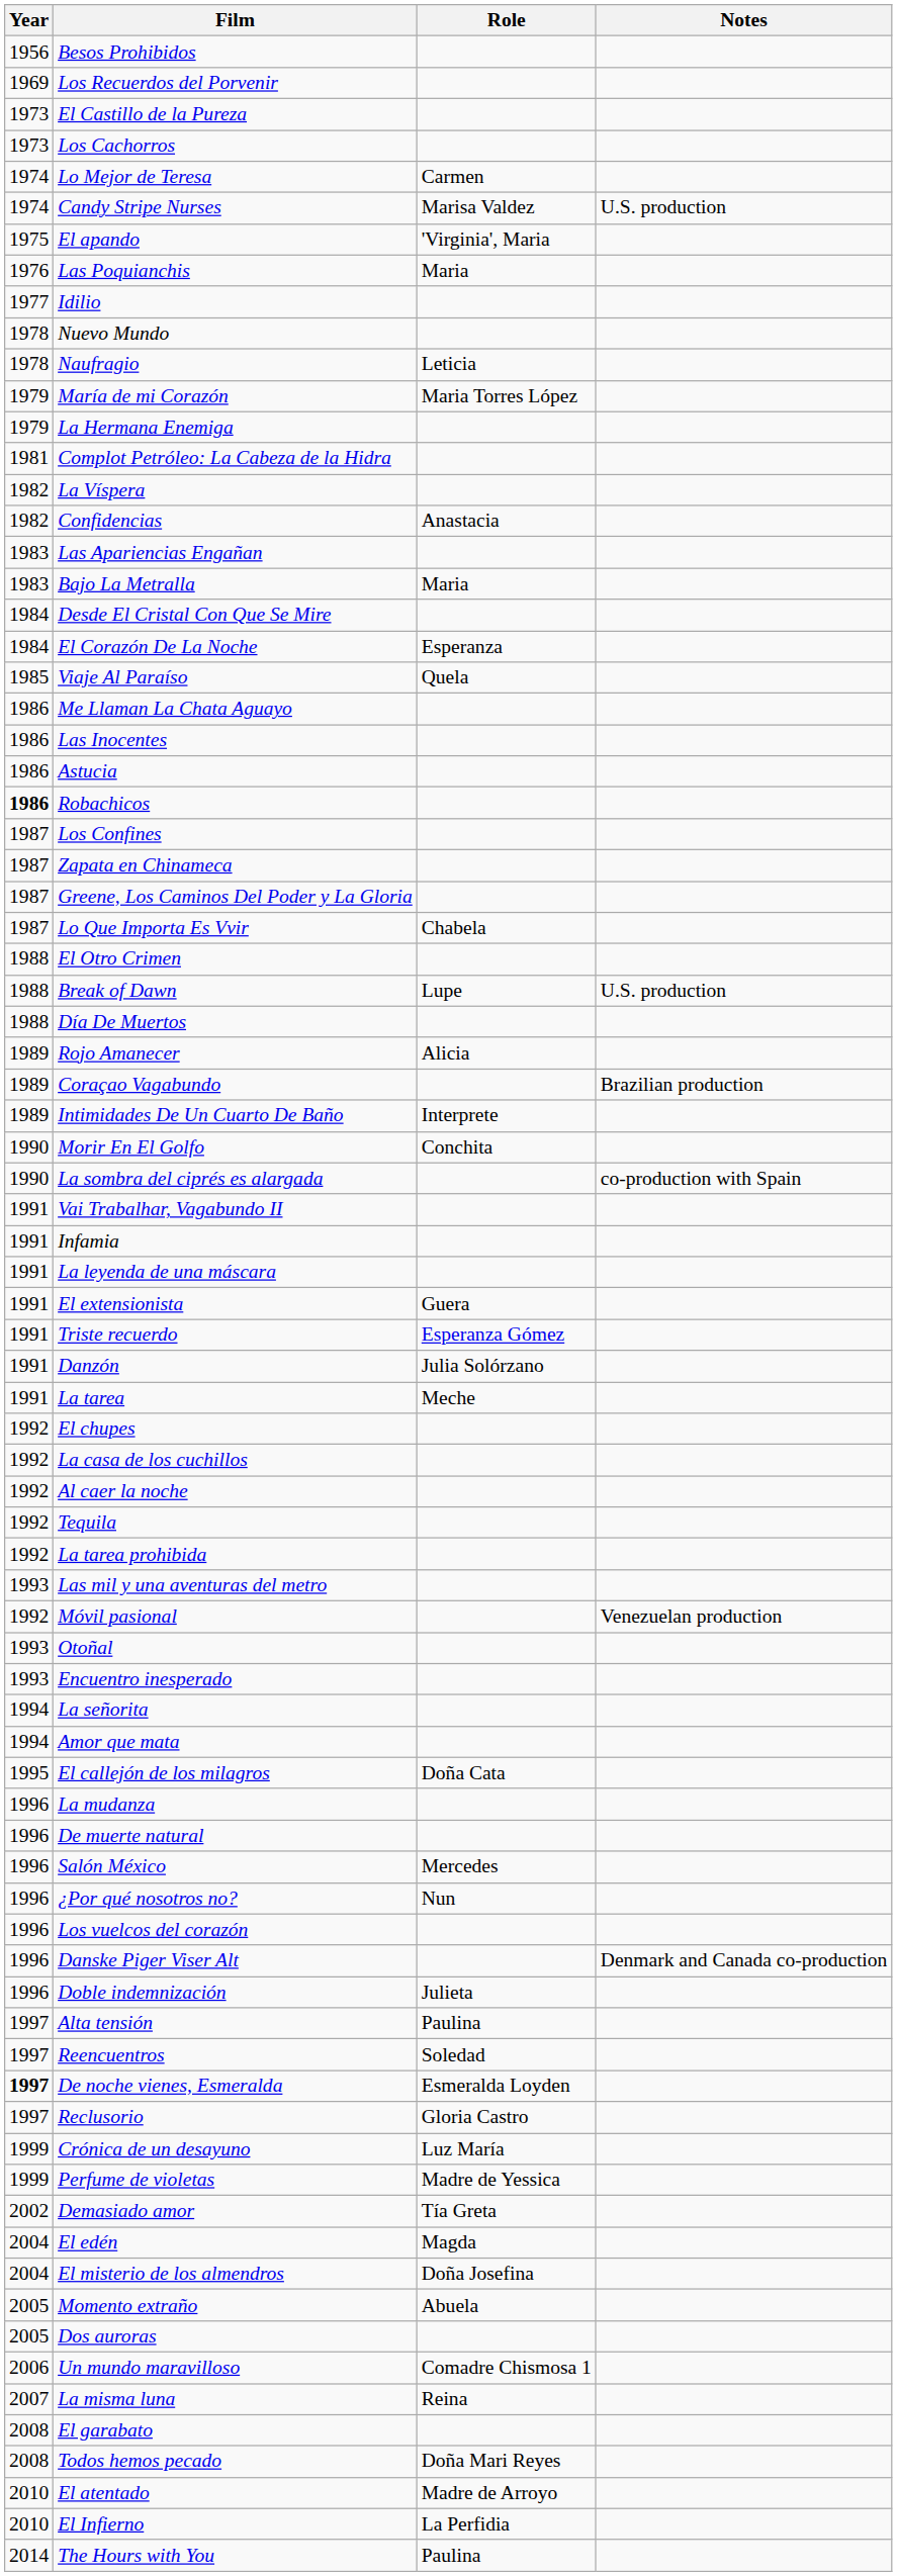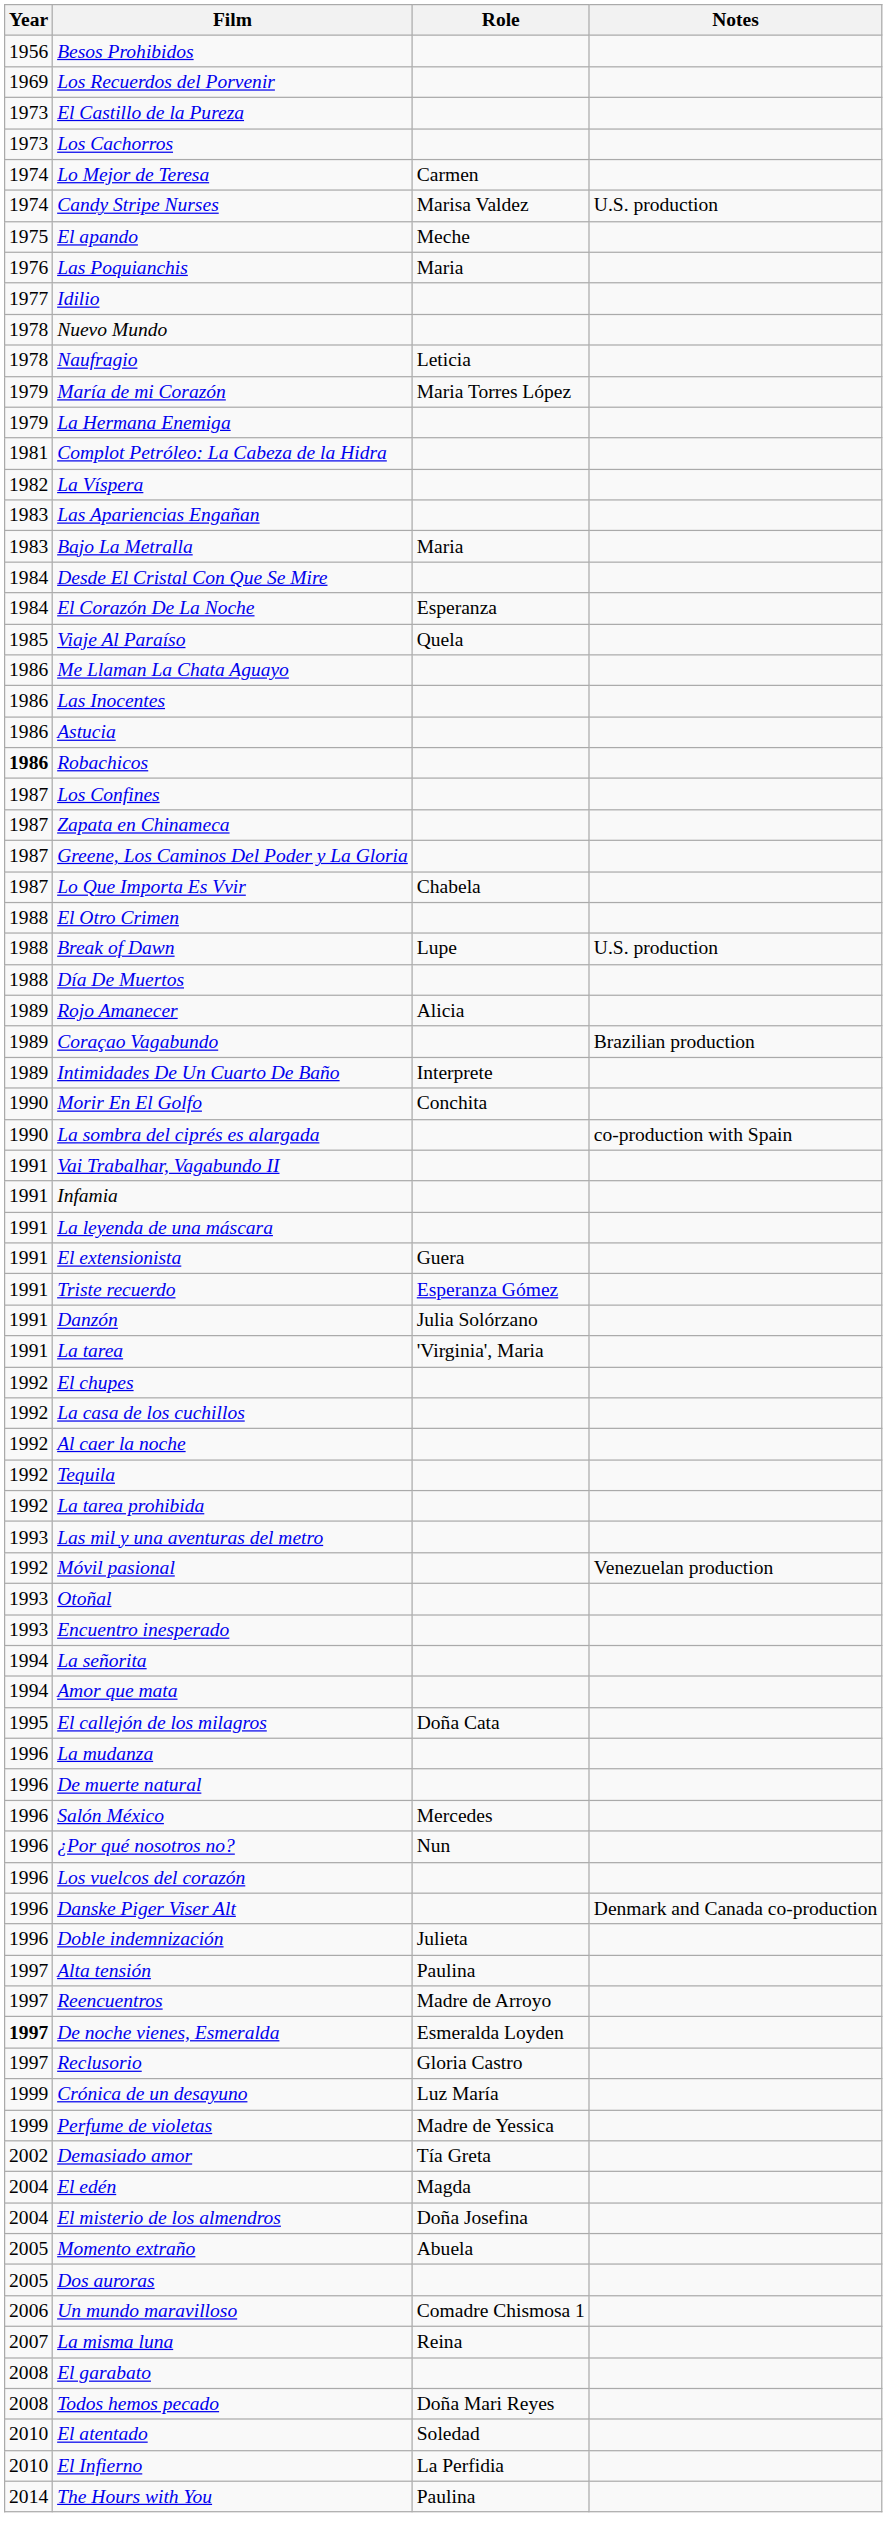 <table class="wikitable sortable">
 <tr>
 <th>Year</th>
 <th>Film</th>
 <th>Role</th>
 <th class="unsortable">Notes</th>
 </tr>
 <tr>
 <td>1956</td>
 <td><em><a href='#'>Besos Prohibidos</a></em></td>
 <td></td>
 <td></td>
 </tr>
 <tr>
 <td>1969</td>
 <td><em><a href='#'>Los Recuerdos del Porvenir</a></em></td>
 <td></td>
 <td></td>
 </tr>
 <tr>
 <td>1973</td>
 <td><em><a href='#'>El Castillo de la Pureza</a></em></td>
 <td></td>
 <td></td>
 </tr>
 <tr>
 <td>1973</td>
 <td><em><a href='#'>Los Cachorros</a></em></td>
 <td></td>
 <td></td>
 </tr>
 <tr>
 <td>1974</td>
 <td><em><a href='#'>Lo Mejor de Teresa</a></em></td>
 <td>Carmen</td>
 <td></td>
 </tr>
 <tr>
 <td>1974</td>
 <td><em><a href='#'>Candy Stripe Nurses</a></em></td>
 <td>Marisa Valdez</td>
 <td>U.S. production</td>
 </tr>
 <tr>
 <td>1975</td>
 <td><em><a href='#'>El apando</a></em></td>
-<td>'Virginia', Maria</td>
+<td>Meche</td>
 <td></td>
 </tr>
 <tr>
 <td>1976</td>
 <td><em><a href='#'>Las Poquianchis</a></em></td>
 <td>Maria</td>
 <td></td>
 </tr>
 <tr>
 <td>1977</td>
 <td><em><a href='#'>Idilio</a></em></td>
 <td></td>
 <td></td>
 </tr>
 <tr>
 <td>1978</td>
 <td><em>Nuevo Mundo</em></td>
 <td></td>
 <td></td>
 </tr>
 <tr>
 <td>1978</td>
 <td><em><a href='#'>Naufragio</a></em></td>
 <td>Leticia</td>
 <td></td>
 </tr>
 <tr>
 <td>1979</td>
 <td><em><a href='#'>María de mi Corazón</a></em></td>
 <td>Maria Torres López</td>
 <td></td>
 </tr>
 <tr>
 <td>1979</td>
 <td><em><a href='#'>La Hermana Enemiga</a></em></td>
 <td></td>
 <td></td>
 </tr>
 <tr>
 <td>1981</td>
 <td><em><a href='#'>Complot Petróleo: La Cabeza de la Hidra</a></em></td>
 <td></td>
 <td></td>
 </tr>
 <tr>
 <td>1982</td>
 <td><em><a href='#'>La Víspera</a></em></td>
 <td></td>
-<td></td>
-</tr>
-<tr>
-<td>1982</td>
-<td><em><a href='#'>Confidencias</a></em></td>
-<td>Anastacia</td>
 <td></td>
 </tr>
 <tr>
 <td>1983</td>
 <td><em><a href='#'>Las Apariencias Engañan</a></em></td>
 <td></td>
 <td></td>
 </tr>
 <tr>
 <td>1983</td>
 <td><em><a href='#'>Bajo La Metralla</a></em></td>
 <td>Maria</td>
 <td></td>
 </tr>
 <tr>
 <td>1984</td>
 <td><em><a href='#'>Desde El Cristal Con Que Se Mire</a></em></td>
 <td></td>
 <td></td>
 </tr>
 <tr>
 <td>1984</td>
 <td><em><a href='#'>El Corazón De La Noche</a></em></td>
 <td>Esperanza</td>
 <td></td>
 </tr>
 <tr>
 <td>1985</td>
 <td><em><a href='#'>Viaje Al Paraíso</a></em></td>
 <td>Quela</td>
 <td></td>
 </tr>
 <tr>
 <td>1986</td>
 <td><em><a href='#'>Me Llaman La Chata Aguayo</a></em></td>
 <td></td>
 <td></td>
 </tr>
 <tr>
 <td>1986</td>
 <td><em><a href='#'>Las Inocentes</a></em></td>
 <td></td>
 <td></td>
 </tr>
 <tr>
 <td>1986</td>
 <td><em><a href='#'>Astucia</a></em></td>
 <td></td>
 <td></td>
 </tr>
 <tr>
 <td><strong>1986</strong></td>
 <td><em><a href='#'>Robachicos</a></em></td>
 <td></td>
 <td></td>
 </tr>
 <tr>
 <td>1987</td>
 <td><em><a href='#'>Los Confines</a></em></td>
 <td></td>
 <td></td>
 </tr>
 <tr>
 <td>1987</td>
 <td><em><a href='#'>Zapata en Chinameca</a></em></td>
 <td></td>
 <td></td>
 </tr>
 <tr>
 <td>1987</td>
 <td><em><a href='#'>Greene, Los Caminos Del Poder y La Gloria</a></em></td>
 <td></td>
 <td></td>
 </tr>
 <tr>
 <td>1987</td>
 <td><em><a href='#'>Lo Que Importa Es Vvir</a></em></td>
 <td>Chabela</td>
 <td></td>
 </tr>
 <tr>
 <td>1988</td>
 <td><em><a href='#'>El Otro Crimen</a></em></td>
 <td></td>
 <td></td>
 </tr>
 <tr>
 <td>1988</td>
 <td><em><a href='#'>Break of Dawn</a></em></td>
 <td>Lupe</td>
 <td>U.S. production</td>
 </tr>
 <tr>
 <td>1988</td>
 <td><em><a href='#'>Día De Muertos</a></em></td>
 <td></td>
 <td></td>
 </tr>
 <tr>
 <td>1989</td>
 <td><em><a href='#'>Rojo Amanecer</a></em></td>
 <td>Alicia</td>
 <td></td>
 </tr>
 <tr>
 <td>1989</td>
 <td><em><a href='#'>Coraçao Vagabundo</a></em></td>
 <td></td>
 <td>Brazilian production</td>
 </tr>
 <tr>
 <td>1989</td>
 <td><em><a href='#'>Intimidades De Un Cuarto De Baño</a></em></td>
 <td>Interprete</td>
 <td></td>
 </tr>
 <tr>
 <td>1990</td>
 <td><em><a href='#'>Morir En El Golfo</a></em></td>
 <td>Conchita</td>
 <td></td>
 </tr>
 <tr>
 <td>1990</td>
 <td><em><a href='#'>La sombra del ciprés es alargada</a></em></td>
 <td></td>
 <td>co-production with Spain</td>
 </tr>
 <tr>
 <td>1991</td>
 <td><em><a href='#'>Vai Trabalhar, Vagabundo II</a></em></td>
 <td></td>
 <td></td>
 </tr>
 <tr>
 <td>1991</td>
 <td><em>Infamia</em></td>
 <td></td>
 <td></td>
 </tr>
 <tr>
 <td>1991</td>
 <td><em><a href='#'>La leyenda de una máscara</a></em></td>
 <td></td>
 <td></td>
 </tr>
 <tr>
 <td>1991</td>
 <td><em><a href='#'>El extensionista</a></em></td>
 <td>Guera</td>
 <td></td>
 </tr>
 <tr>
 <td>1991</td>
 <td><em><a href='#'>Triste recuerdo</a></em></td>
 <td><a href='#'>Esperanza Gómez</a></td>
 <td></td>
 </tr>
 <tr>
 <td>1991</td>
 <td><em><a href='#'>Danzón</a></em></td>
 <td>Julia Solórzano</td>
 <td></td>
 </tr>
 <tr>
 <td>1991</td>
 <td><em><a href='#'>La tarea</a></em></td>
-<td>Meche</td>
+<td>'Virginia', Maria</td>
 <td></td>
 </tr>
 <tr>
 <td>1992</td>
 <td><em><a href='#'>El chupes</a></em></td>
 <td></td>
 <td></td>
 </tr>
 <tr>
 <td>1992</td>
 <td><em><a href='#'>La casa de los cuchillos</a></em></td>
 <td></td>
 <td></td>
 </tr>
 <tr>
 <td>1992</td>
 <td><em><a href='#'>Al caer la noche</a></em></td>
 <td></td>
 <td></td>
 </tr>
 <tr>
 <td>1992</td>
 <td><em><a href='#'>Tequila</a></em></td>
 <td></td>
 <td></td>
 </tr>
 <tr>
 <td>1992</td>
 <td><em><a href='#'>La tarea prohibida</a></em></td>
 <td></td>
 <td></td>
 </tr>
 <tr>
 <td>1993</td>
 <td><em><a href='#'>Las mil y una aventuras del metro</a></em></td>
 <td></td>
 <td></td>
 </tr>
 <tr>
 <td>1992</td>
 <td><em><a href='#'>Móvil pasional</a></em></td>
 <td></td>
 <td>Venezuelan production</td>
 </tr>
 <tr>
 <td>1993</td>
 <td><em><a href='#'>Otoñal</a></em></td>
 <td></td>
 <td></td>
 </tr>
 <tr>
 <td>1993</td>
 <td><em><a href='#'>Encuentro inesperado</a></em></td>
 <td></td>
 <td></td>
 </tr>
 <tr>
 <td>1994</td>
 <td><em><a href='#'>La señorita</a></em></td>
 <td></td>
 <td></td>
 </tr>
 <tr>
 <td>1994</td>
 <td><em><a href='#'>Amor que mata</a></em></td>
 <td></td>
 <td></td>
 </tr>
 <tr>
 <td>1995</td>
 <td><em><a href='#'>El callejón de los milagros</a></em></td>
 <td>Doña Cata</td>
 <td></td>
 </tr>
 <tr>
 <td>1996</td>
 <td><em><a href='#'>La mudanza</a></em></td>
 <td></td>
 <td></td>
 </tr>
 <tr>
 <td>1996</td>
 <td><em><a href='#'>De muerte natural</a></em></td>
 <td></td>
 <td></td>
 </tr>
 <tr>
 <td>1996</td>
 <td><em><a href='#'>Salón México</a></em></td>
 <td>Mercedes</td>
 <td></td>
 </tr>
 <tr>
 <td>1996</td>
 <td><em><a href='#'>¿Por qué nosotros no?</a></em></td>
 <td>Nun</td>
 <td></td>
 </tr>
 <tr>
 <td>1996</td>
 <td><em><a href='#'>Los vuelcos del corazón</a></em></td>
 <td></td>
 <td></td>
 </tr>
 <tr>
 <td>1996</td>
 <td><em><a href='#'>Danske Piger Viser Alt</a></em></td>
 <td></td>
 <td>Denmark and Canada co-production</td>
 </tr>
 <tr>
 <td>1996</td>
 <td><em><a href='#'>Doble indemnización</a></em></td>
 <td>Julieta</td>
 <td></td>
 </tr>
 <tr>
 <td>1997</td>
 <td><em><a href='#'>Alta tensión</a></em></td>
 <td>Paulina</td>
 <td></td>
 </tr>
 <tr>
 <td>1997</td>
 <td><em><a href='#'>Reencuentros</a></em></td>
-<td>Soledad</td>
+<td>Madre de Arroyo</td>
 <td></td>
 </tr>
 <tr>
 <td><strong>1997</strong></td>
 <td><em><a href='#'>De noche vienes, Esmeralda</a></em></td>
 <td>Esmeralda Loyden</td>
 <td></td>
 </tr>
 <tr>
 <td>1997</td>
 <td><em><a href='#'>Reclusorio</a></em></td>
 <td>Gloria Castro</td>
 <td></td>
 </tr>
 <tr>
 <td>1999</td>
 <td><em><a href='#'>Crónica de un desayuno</a></em></td>
 <td>Luz María</td>
 <td></td>
 </tr>
 <tr>
 <td>1999</td>
 <td><em><a href='#'>Perfume de violetas</a></em></td>
 <td>Madre de Yessica</td>
 <td></td>
 </tr>
 <tr>
 <td>2002</td>
 <td><em><a href='#'>Demasiado amor</a></em></td>
 <td>Tía Greta</td>
 <td></td>
 </tr>
 <tr>
 <td>2004</td>
 <td><em><a href='#'>El edén</a></em></td>
 <td>Magda</td>
 <td></td>
 </tr>
 <tr>
 <td>2004</td>
 <td><em><a href='#'>El misterio de los almendros</a></em></td>
 <td>Doña Josefina</td>
 <td></td>
 </tr>
 <tr>
 <td>2005</td>
 <td><em><a href='#'>Momento extraño</a></em></td>
 <td>Abuela</td>
 <td></td>
 </tr>
 <tr>
 <td>2005</td>
 <td><em><a href='#'>Dos auroras</a></em></td>
 <td></td>
 <td></td>
 </tr>
 <tr>
 <td>2006</td>
 <td><em><a href='#'>Un mundo maravilloso</a></em></td>
 <td>Comadre Chismosa 1</td>
 <td></td>
 </tr>
 <tr>
 <td>2007</td>
 <td><em><a href='#'>La misma luna</a></em></td>
 <td>Reina</td>
 <td></td>
 </tr>
 <tr>
 <td>2008</td>
 <td><em><a href='#'>El garabato</a></em></td>
 <td></td>
 <td></td>
 </tr>
 <tr>
 <td>2008</td>
 <td><em><a href='#'>Todos hemos pecado</a></em></td>
 <td>Doña Mari Reyes</td>
 <td></td>
 </tr>
 <tr>
 <td>2010</td>
 <td><em><a href='#'>El atentado</a></em></td>
-<td>Madre de Arroyo</td>
+<td>Soledad</td>
 <td></td>
 </tr>
 <tr>
 <td>2010</td>
 <td><em><a href='#'>El Infierno</a></em></td>
 <td>La Perfidia</td>
 <td></td>
 </tr>
 <tr>
 <td>2014</td>
 <td><em><a href='#'>The Hours with You</a></em></td>
 <td>Paulina</td>
 <td></td>
 </tr>
 </table>
